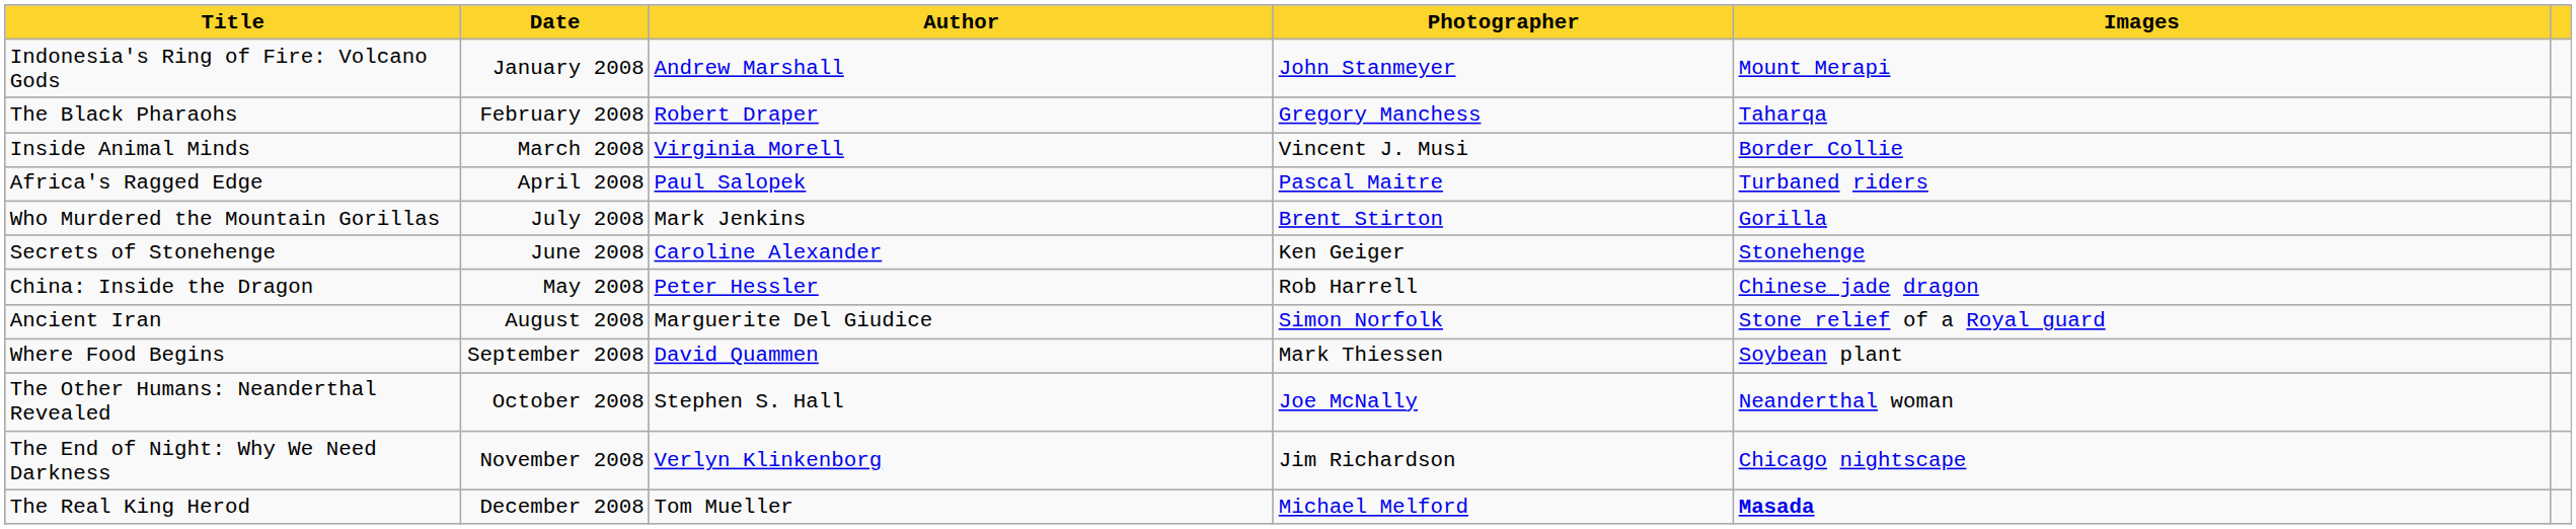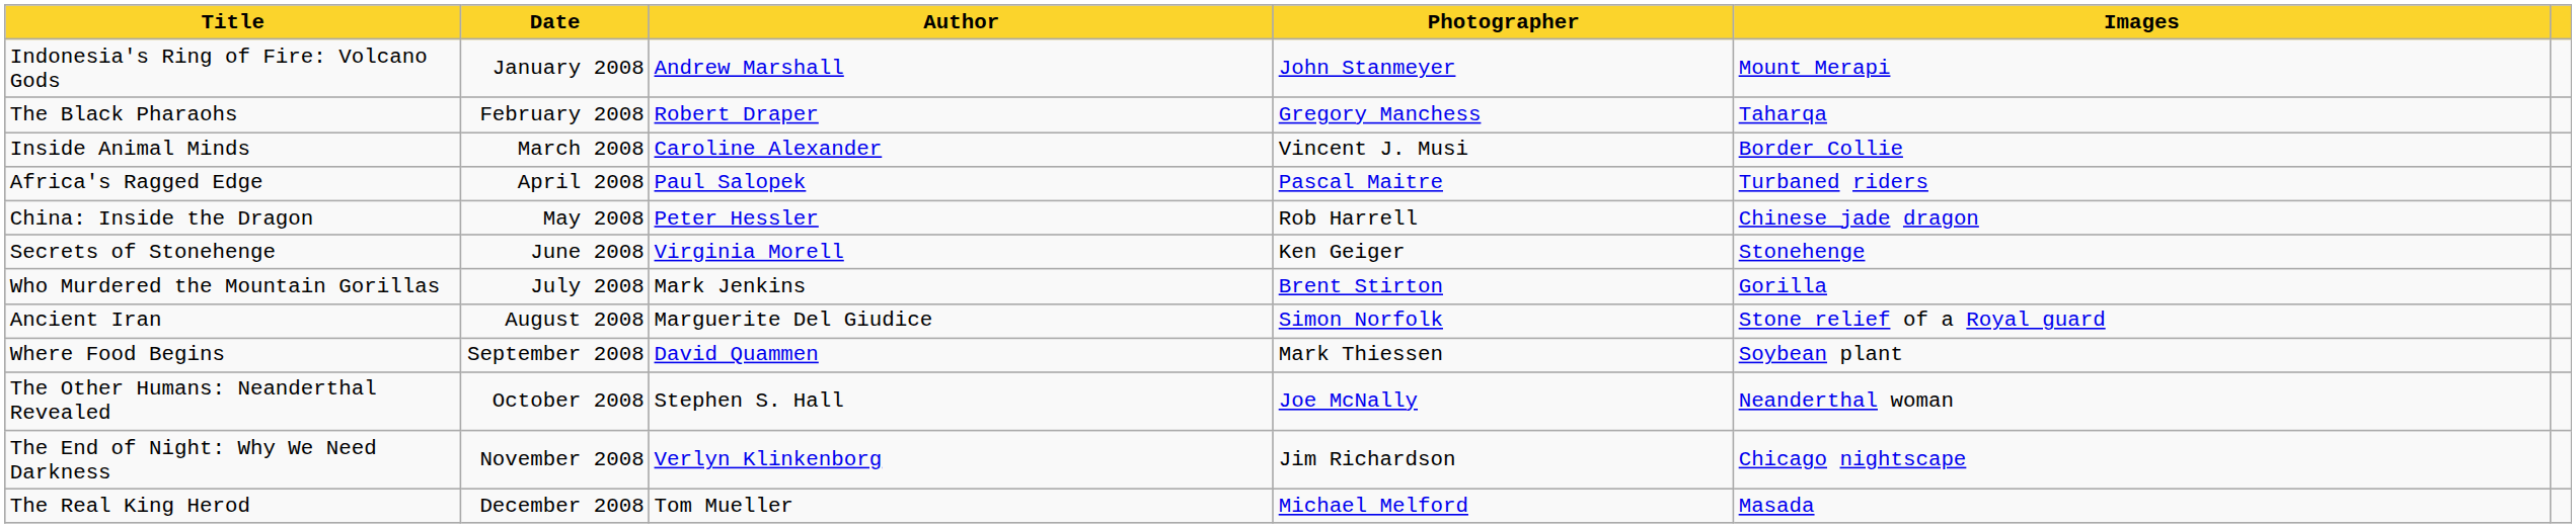 <table class="wikitable" style="width:100%">
 <tr>
 <th scope="col" style="background-color:#fbd42c;" width=275px>Title</th>
 <th scope="col" style="background-color:#fbd42c;" width=110>Date</th>
 <th scope="col" style="background-color:#fbd42c;">Author</th>
 <th scope="col" style="background-color:#fbd42c;">Photographer</th>
 <th scope="col" style="background-color:#fbd42c;">Images</th>
 <th scope="col" ! style="background-color:#fbd42c;"></th>
 </tr>
 <tr>
 <td scope="row">Indonesia's Ring of Fire: Volcano Gods</td>
 <td style="text-align:right;">January 2008</td>
 <td><a href='#'>Andrew Marshall</a></td>
 <td><a href='#'>John Stanmeyer</a></td>
 <td><a href='#'>Mount Merapi</a></td>
 <td></td>
 </tr>
 <tr>
 <td scope="row">The Black Pharaohs</td>
 <td style="text-align:right;">February 2008</td>
 <td><a href='#'>Robert Draper</a></td>
 <td><a href='#'>Gregory Manchess</a></td>
 <td><a href='#'>Taharqa</a></td>
 <td></td>
 </tr>
 <tr>
 <td scope="row">Inside Animal Minds</td>
 <td style="text-align:right;">March 2008</td>
-<td><a href='#'>Virginia Morell</a></td>
+<td><a href='#'>Caroline Alexander</a></td>
 <td>Vincent J. Musi</td>
 <td><a href='#'>Border Collie</a></td>
 <td></td>
 </tr>
 <tr>
 <td scope="row">Africa's Ragged Edge</td>
 <td style="text-align:right;">April 2008</td>
 <td><a href='#'>Paul Salopek</a></td>
 <td><a href='#'>Pascal Maitre</a></td>
 <td><a href='#'>Turbaned</a> <a href='#'>riders</a></td>
 <td></td>
 </tr>
 <tr>
+<td scope="row">China: Inside the Dragon</td>
+<td style="text-align:right;">May 2008</td>
+<td><a href='#'>Peter Hessler</a></td>
+<td>Rob Harrell</td>
+<td><a href='#'>Chinese jade</a> <a href='#'>dragon</a></td>
+<td></td>
+</tr>
+<tr>
+<td scope="row">Secrets of Stonehenge</td>
+<td style="text-align:right;">June 2008</td>
+<td><a href='#'>Virginia Morell</a></td>
+<td>Ken Geiger</td>
+<td><a href='#'>Stonehenge</a></td>
+<td></td>
+</tr>
+<tr>
 <td scope="row">Who Murdered the Mountain Gorillas</td>
 <td style="text-align:right;">July 2008</td>
 <td>Mark Jenkins</td>
 <td><a href='#'>Brent Stirton</a></td>
 <td><a href='#'>Gorilla</a></td>
-<td></td>
-</tr>
-<tr>
-<td scope="row">Secrets of Stonehenge</td>
-<td style="text-align:right;">June 2008</td>
-<td><a href='#'>Caroline Alexander</a></td>
-<td>Ken Geiger</td>
-<td><a href='#'>Stonehenge</a></td>
-<td></td>
-</tr>
-<tr>
-<td scope="row">China: Inside the Dragon</td>
-<td style="text-align:right;">May 2008</td>
-<td><a href='#'>Peter Hessler</a></td>
-<td>Rob Harrell</td>
-<td><a href='#'>Chinese jade</a> <a href='#'>dragon</a></td>
 <td></td>
 </tr>
 <tr>
 <td scope="row">Ancient Iran</td>
 <td style="text-align:right;">August 2008</td>
 <td>Marguerite Del Giudice</td>
 <td><a href='#'>Simon Norfolk</a></td>
 <td><a href='#'>Stone relief</a> of a <a href='#'>Royal guard</a></td>
 <td></td>
 </tr>
 <tr>
 <td scope="row">Where Food Begins</td>
 <td style="text-align:right;">September 2008</td>
 <td><a href='#'>David Quammen</a></td>
 <td>Mark Thiessen</td>
 <td><a href='#'>Soybean</a> plant</td>
 <td></td>
 </tr>
 <tr>
 <td scope="row">The Other Humans: Neanderthal Revealed</td>
 <td style="text-align:right;">October 2008</td>
 <td>Stephen S. Hall</td>
 <td><a href='#'>Joe McNally</a></td>
 <td><a href='#'>Neanderthal</a> woman</td>
 <td></td>
 </tr>
 <tr>
 <td scope="row">The End of Night: Why We Need Darkness</td>
 <td style="text-align:right;">November 2008</td>
 <td><a href='#'>Verlyn Klinkenborg</a></td>
 <td>Jim Richardson</td>
 <td><a href='#'>Chicago</a> <a href='#'>nightscape</a></td>
 <td></td>
 </tr>
 <tr>
 <td scope="row">The Real King Herod</td>
 <td style="text-align:right;">December 2008</td>
 <td>Tom Mueller</td>
 <td><a href='#'>Michael Melford</a></td>
-<td><strong><a href='#'>Masada</a></strong></td>
+<td><a href='#'>Masada</a></td>
 <td></td>
 </tr>
 </table>
